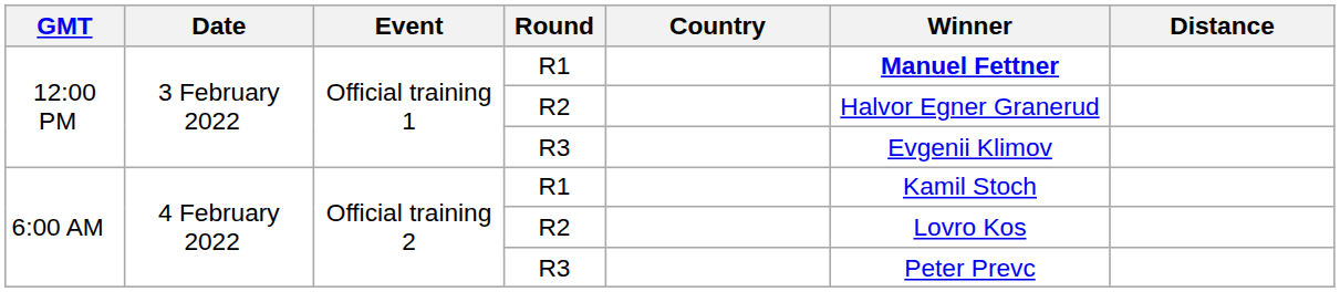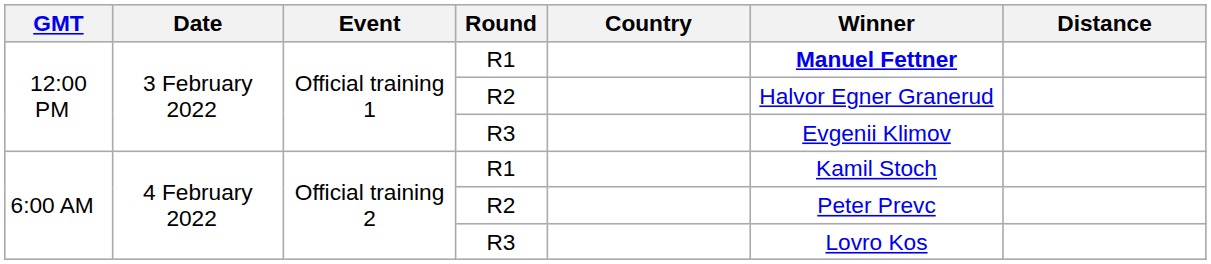 <table class="wikitable" style="background:#fff; font-size:88%; text-align:center; line-height:16px; border:grey solid 1px; border-collapse:collapse;">
 <tr>
 <th width=60><a href='#'>GMT</a></th>
 <th width=100>Date</th>
 <th width=100>Event</th>
 <th width=50>Round</th>
 <th width=120>Country</th>
 <th width=150>Winner</th>
 <th width=120>Distance</th>
 </tr>
 <tr>
 <td rowspan=3>12:00 PM  </td>
 <td rowspan=3>3 February 2022  </td>
 <td rowspan=3>Official training 1</td>
 <td>R1</td>
 <td></td>
 <td><strong><a href='#'>Manuel Fettner</a></strong></td>
 <td>  </td>
 </tr>
 <tr>
 <td>R2</td>
 <td></td>
 <td><a href='#'>Halvor Egner Granerud</a></td>
 <td>  </td>
 </tr>
 <tr>
 <td>R3</td>
 <td></td>
 <td><a href='#'>Evgenii Klimov</a></td>
 <td>  </td>
 </tr>
 <tr>
 <td rowspan=3>6:00 AM  </td>
 <td rowspan=3>4 February 2022  </td>
 <td rowspan=3>Official training 2</td>
 <td>R1</td>
 <td></td>
 <td><a href='#'>Kamil Stoch</a></td>
 <td>  </td>
 </tr>
 <tr>
 <td>R2</td>
 <td></td>
-<td><a href='#'>Lovro Kos</a></td>
+<td><a href='#'>Peter Prevc</a></td>
 <td>  </td>
 </tr>
 <tr>
 <td>R3</td>
 <td></td>
-<td><a href='#'>Peter Prevc</a></td>
+<td><a href='#'>Lovro Kos</a></td>
 <td>  </td>
 </tr>
 </table>
